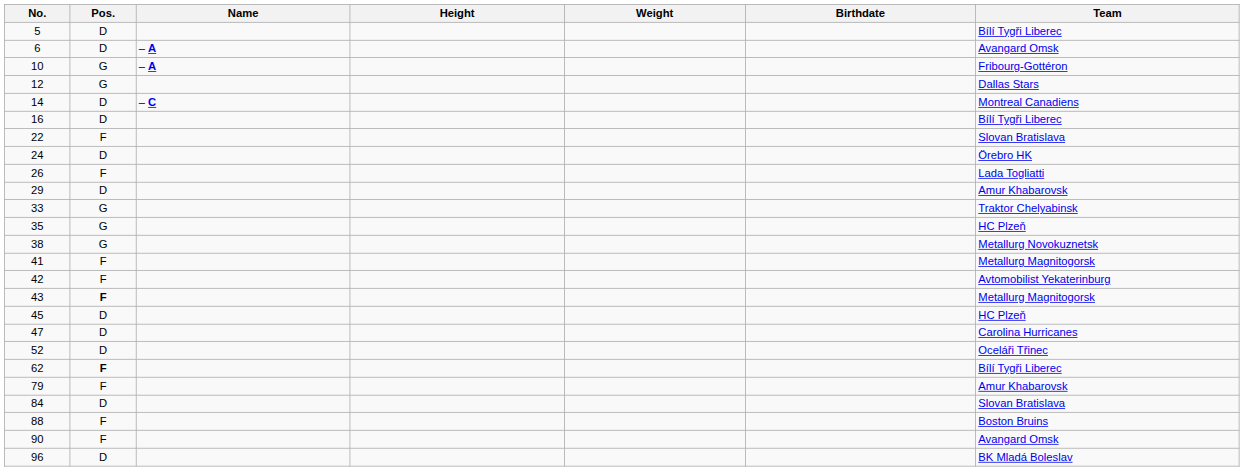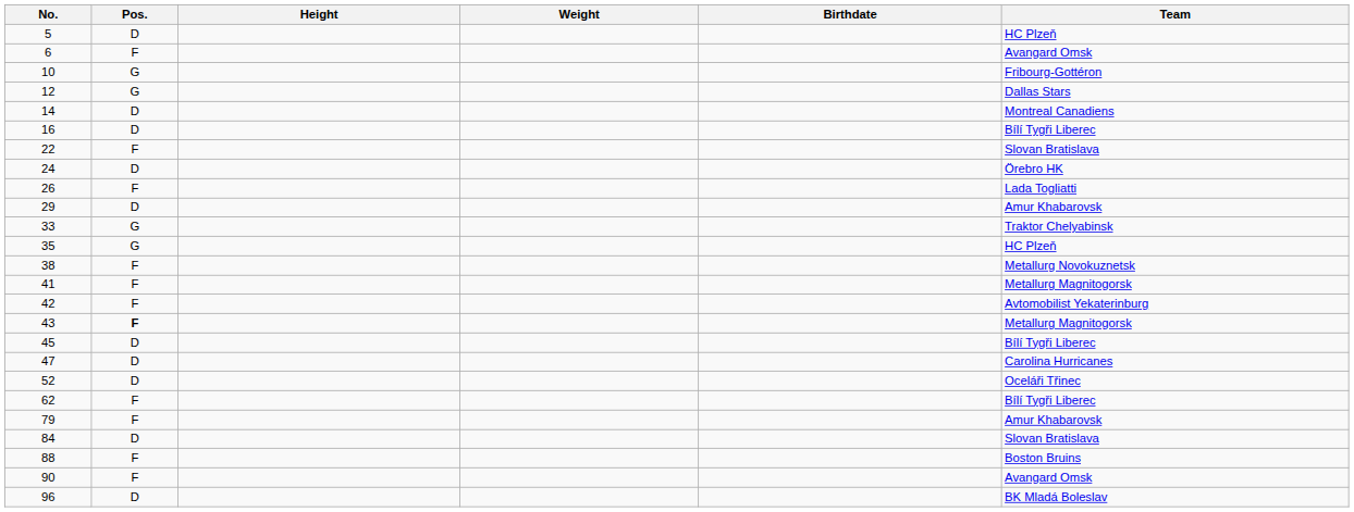 <table width="100%" class="wikitable sortable" style="font-size: 90%; text-align: center;">
 <tr>
 <th style="width:  4%;">No.</th>
 <th style="width:  4%;">Pos.</th>
-<th style="width: 13%;">Name</th>
 <th style="width: 13%;">Height</th>
 <th style="width: 11%;">Weight</th>
 <th style="width: 14%;">Birthdate</th>
 <th style="width: 16%;">Team</th>
 </tr>
 <tr>
 <td>5</td>
 <td>D</td>
-<td align=left></td>
 <td></td>
 <td></td>
 <td></td>
-<td style="text-align:left;"> <a href='#'>Bílí Tygři Liberec</a></td>
+<td style="text-align:left;"> <a href='#'>HC Plzeň</a></td>
 </tr>
 <tr>
 <td>6</td>
-<td>D</td>
-<td align=left> – <strong><a href='#'>A</a></strong></td>
+<td>F</td>
 <td></td>
 <td></td>
 <td></td>
 <td style="text-align:left;"> <a href='#'>Avangard Omsk</a></td>
 </tr>
 <tr>
 <td>10</td>
 <td>G</td>
-<td align=left> – <strong><a href='#'>A</a></strong></td>
 <td></td>
 <td></td>
 <td></td>
 <td style="text-align:left;"> <a href='#'>Fribourg-Gottéron</a></td>
 </tr>
 <tr>
 <td>12</td>
 <td>G</td>
-<td align=left></td>
 <td></td>
 <td></td>
 <td></td>
 <td style="text-align:left;"> <a href='#'>Dallas Stars</a></td>
 </tr>
 <tr>
 <td>14</td>
 <td>D</td>
-<td align=left> – <strong><a href='#'>C</a></strong></td>
 <td></td>
 <td></td>
 <td></td>
 <td style="text-align:left;"> <a href='#'>Montreal Canadiens</a></td>
 </tr>
 <tr>
 <td>16</td>
 <td>D</td>
-<td align=left></td>
 <td></td>
 <td></td>
 <td></td>
 <td style="text-align:left;"> <a href='#'>Bílí Tygři Liberec</a></td>
 </tr>
 <tr>
 <td>22</td>
 <td>F</td>
-<td align=left></td>
 <td></td>
 <td></td>
 <td></td>
 <td style="text-align:left;"> <a href='#'>Slovan Bratislava</a></td>
 </tr>
 <tr>
 <td>24</td>
 <td>D</td>
-<td align=left></td>
 <td></td>
 <td></td>
 <td></td>
 <td style="text-align:left;"> <a href='#'>Örebro HK</a></td>
 </tr>
 <tr>
 <td>26</td>
 <td>F</td>
-<td align=left></td>
 <td></td>
 <td></td>
 <td></td>
 <td style="text-align:left;"> <a href='#'>Lada Togliatti</a></td>
 </tr>
 <tr>
 <td>29</td>
 <td>D</td>
-<td align=left></td>
 <td></td>
 <td></td>
 <td></td>
 <td style="text-align:left;"> <a href='#'>Amur Khabarovsk</a></td>
 </tr>
 <tr>
 <td>33</td>
 <td>G</td>
-<td align=left></td>
 <td></td>
 <td></td>
 <td></td>
 <td style="text-align:left;"> <a href='#'>Traktor Chelyabinsk</a></td>
 </tr>
 <tr>
 <td>35</td>
 <td>G</td>
-<td align=left></td>
 <td></td>
 <td></td>
 <td></td>
 <td style="text-align:left;"> <a href='#'>HC Plzeň</a></td>
 </tr>
 <tr>
 <td>38</td>
-<td>G</td>
-<td align=left></td>
+<td>F</td>
 <td></td>
 <td></td>
 <td></td>
 <td style="text-align:left;"> <a href='#'>Metallurg Novokuznetsk</a></td>
 </tr>
 <tr>
 <td>41</td>
 <td>F</td>
-<td align=left></td>
 <td></td>
 <td></td>
 <td></td>
 <td style="text-align:left;"> <a href='#'>Metallurg Magnitogorsk</a></td>
 </tr>
 <tr>
 <td>42</td>
 <td>F</td>
-<td align=left></td>
 <td></td>
 <td></td>
 <td></td>
 <td style="text-align:left;"> <a href='#'>Avtomobilist Yekaterinburg</a></td>
 </tr>
 <tr>
 <td>43</td>
 <td><strong>F</strong></td>
-<td align=left></td>
 <td></td>
 <td></td>
 <td></td>
 <td style="text-align:left;"> <a href='#'>Metallurg Magnitogorsk</a></td>
 </tr>
 <tr>
 <td>45</td>
 <td>D</td>
-<td align=left></td>
 <td></td>
 <td></td>
 <td></td>
-<td style="text-align:left;"> <a href='#'>HC Plzeň</a></td>
+<td style="text-align:left;"> <a href='#'>Bílí Tygři Liberec</a></td>
 </tr>
 <tr>
 <td>47</td>
 <td>D</td>
-<td align=left></td>
 <td></td>
 <td></td>
 <td></td>
 <td style="text-align:left;"> <a href='#'>Carolina Hurricanes</a></td>
 </tr>
 <tr>
 <td>52</td>
 <td>D</td>
-<td align=left></td>
 <td></td>
 <td></td>
 <td></td>
 <td style="text-align:left;"> <a href='#'>Oceláři Třinec</a></td>
 </tr>
 <tr>
 <td>62</td>
-<td><strong>F</strong></td>
-<td align=left></td>
+<td>F</td>
 <td></td>
 <td></td>
 <td></td>
 <td style="text-align:left;"> <a href='#'>Bílí Tygři Liberec</a></td>
 </tr>
 <tr>
 <td>79</td>
 <td>F</td>
-<td align=left></td>
 <td></td>
 <td></td>
 <td></td>
 <td style="text-align:left;"> <a href='#'>Amur Khabarovsk</a></td>
 </tr>
 <tr>
 <td>84</td>
 <td>D</td>
-<td align=left></td>
 <td></td>
 <td></td>
 <td></td>
 <td style="text-align:left;"> <a href='#'>Slovan Bratislava</a></td>
 </tr>
 <tr>
 <td>88</td>
 <td>F</td>
-<td align=left></td>
 <td></td>
 <td></td>
 <td></td>
 <td style="text-align:left;"> <a href='#'>Boston Bruins</a></td>
 </tr>
 <tr>
 <td>90</td>
 <td>F</td>
-<td align=left></td>
 <td></td>
 <td></td>
 <td></td>
 <td style="text-align:left;"> <a href='#'>Avangard Omsk</a></td>
 </tr>
 <tr>
 <td>96</td>
 <td>D</td>
-<td align=left></td>
 <td></td>
 <td></td>
 <td></td>
 <td style="text-align:left;"> <a href='#'>BK Mladá Boleslav</a></td>
 </tr>
 </table>
